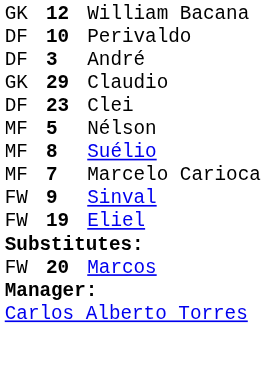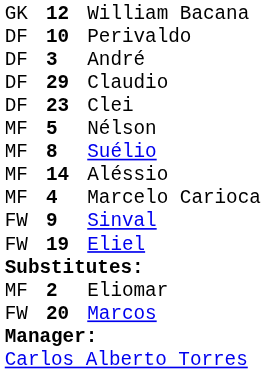 <table style="font-size:90%; margin:0.2em auto;" cellspacing="0" cellpadding="0">
 <tr>
 <th width="25"></th>
 <th width="25"></th>
 </tr>
 <tr>
 <td>GK</td>
 <td><strong>12</strong></td>
 <td> William Bacana</td>
 </tr>
 <tr>
 <td>DF</td>
 <td><strong>10</strong></td>
 <td> Perivaldo</td>
 </tr>
 <tr>
 <td>DF</td>
 <td><strong>3</strong></td>
 <td> André</td>
 </tr>
 <tr>
-<td>GK</td>
+<td>DF</td>
 <td><strong>29</strong></td>
 <td> Claudio</td>
 </tr>
 <tr>
 <td>DF</td>
 <td><strong>23</strong></td>
 <td> Clei</td>
 <td></td>
 <td></td>
 </tr>
 <tr>
 <td>MF</td>
 <td><strong>5</strong></td>
 <td> Nélson</td>
 </tr>
 <tr>
 <td>MF</td>
 <td><strong>8</strong></td>
 <td> <a href='#'>Suélio</a></td>
 </tr>
 <tr>
 <td>MF</td>
-<td><strong>7</strong></td>
+<td><strong>14</strong></td>
+<td> Aléssio</td>
+<td></td>
+<td></td>
+</tr>
+<tr>
+<td>MF</td>
+<td><strong>4</strong></td>
 <td> Marcelo Carioca</td>
 </tr>
 <tr>
 <td>FW</td>
 <td><strong>9</strong></td>
 <td> <a href='#'>Sinval</a></td>
 </tr>
 <tr>
 <td>FW</td>
 <td><strong>19</strong></td>
 <td> <a href='#'>Eliel</a></td>
 </tr>
 <tr>
 <td colspan=3><strong>Substitutes:</strong></td>
 </tr>
 <tr>
+<td>MF</td>
+<td><strong>2</strong></td>
+<td> Eliomar</td>
+<td></td>
+<td></td>
+</tr>
+<tr>
 <td>FW</td>
 <td><strong>20</strong></td>
 <td> <a href='#'>Marcos</a></td>
 <td></td>
 <td></td>
 </tr>
 <tr>
 <td colspan=3><strong>Manager:</strong></td>
 </tr>
 <tr>
 <td colspan=4> <a href='#'>Carlos Alberto Torres</a></td>
 </tr>
 </table>
